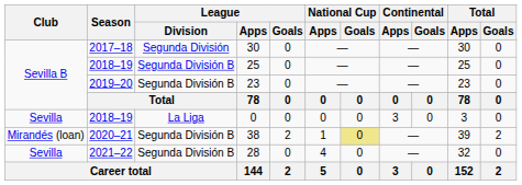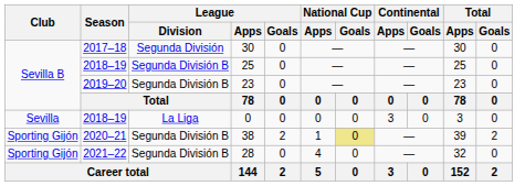 <table class="wikitable" style="text-align:center">
 <tr>
 <th rowspan="2">Club</th>
 <th rowspan="2">Season</th>
 <th colspan="3">League</th>
 <th colspan="2">National Cup</th>
 <th colspan="2">Continental</th>
 <th colspan="2">Total</th>
 </tr>
 <tr>
 <th>Division</th>
 <th>Apps</th>
 <th>Goals</th>
 <th>Apps</th>
 <th>Goals</th>
 <th>Apps</th>
 <th>Goals</th>
 <th>Apps</th>
 <th>Goals</th>
 </tr>
 <tr>
 <td rowspan="4"><a href='#'>Sevilla B</a></td>
 <td><a href='#'>2017–18</a></td>
 <td><a href='#'>Segunda División</a></td>
 <td>30</td>
 <td>0</td>
 <td colspan="2">—</td>
 <td colspan="2">—</td>
 <td>30</td>
 <td>0</td>
 </tr>
 <tr>
 <td><a href='#'>2018–19</a></td>
 <td><a href='#'>Segunda División B</a></td>
 <td>25</td>
 <td>0</td>
 <td colspan="2">—</td>
 <td colspan="2">—</td>
 <td>25</td>
 <td>0</td>
 </tr>
 <tr>
 <td><a href='#'>2019–20</a></td>
 <td>Segunda División B</td>
 <td>23</td>
 <td>0</td>
 <td colspan="2">—</td>
 <td colspan="2">—</td>
 <td>23</td>
 <td>0</td>
 </tr>
 <tr>
 <th colspan="2">Total</th>
 <th>78</th>
 <th>0</th>
 <th>0</th>
 <th>0</th>
 <th>0</th>
 <th>0</th>
 <th>78</th>
 <th>0</th>
 </tr>
 <tr>
 <td><a href='#'>Sevilla</a></td>
 <td><a href='#'>2018–19</a></td>
 <td><a href='#'>La Liga</a></td>
 <td>0</td>
 <td>0</td>
 <td>0</td>
 <td>0</td>
 <td>3</td>
 <td>0</td>
 <td>3</td>
 <td>0</td>
 </tr>
 <tr>
-<td><a href='#'>Mirandés</a> (loan)</td>
+<td><a href='#'>Sporting Gijón</a></td>
 <td><a href='#'>2020–21</a></td>
 <td>Segunda División B</td>
 <td>38</td>
 <td>2</td>
 <td>1</td>
 <td style="background: khaki;">0</td>
 <td colspan="2">—</td>
 <td>39</td>
 <td>2</td>
 </tr>
 <tr>
-<td><a href='#'>Sevilla</a></td>
+<td><a href='#'>Sporting Gijón</a></td>
 <td><a href='#'>2021–22</a></td>
 <td>Segunda División B</td>
 <td>28</td>
 <td>0</td>
 <td>4</td>
 <td>0</td>
 <td colspan="2">—</td>
 <td>32</td>
 <td>0</td>
 </tr>
 <tr>
 <th colspan="3">Career total</th>
 <th>144</th>
 <th>2</th>
 <th>5</th>
 <th>0</th>
 <th>3</th>
 <th>0</th>
 <th>152</th>
 <th>2</th>
 </tr>
 </table>
